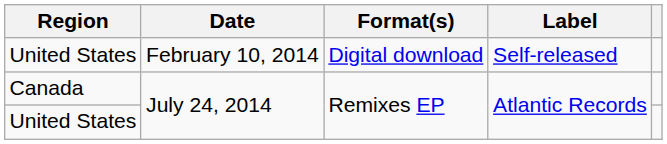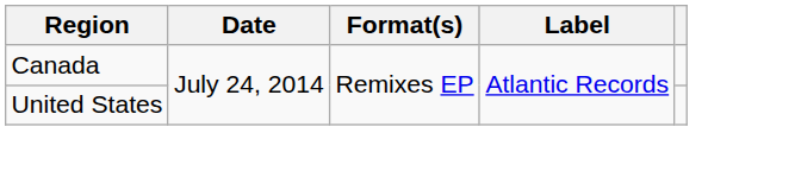 <table class="wikitable plainrowheaders">
 <tr>
 <th scope="col">Region</th>
 <th scope="col">Date</th>
 <th scope="col">Format(s)</th>
 <th scope="col">Label</th>
 <th scope="col"></th>
-</tr>
-<tr>
-<td>United States</td>
-<td>February 10, 2014</td>
-<td><a href='#'>Digital download</a></td>
-<td><a href='#'>Self-released</a></td>
-<td></td>
 </tr>
 <tr>
 <td>Canada</td>
 <td rowspan="2">July 24, 2014</td>
 <td rowspan="2">Remixes <a href='#'>EP</a></td>
 <td rowspan="2"><a href='#'>Atlantic Records</a></td>
 <td></td>
 </tr>
 <tr>
 <td>United States</td>
 <td></td>
 </tr>
 </table>
